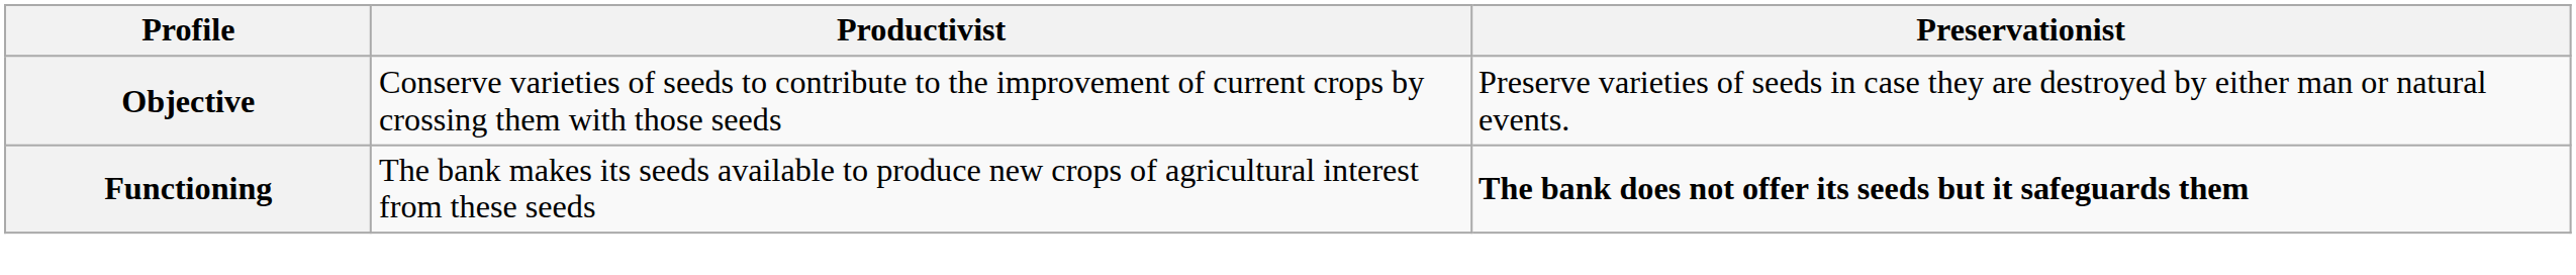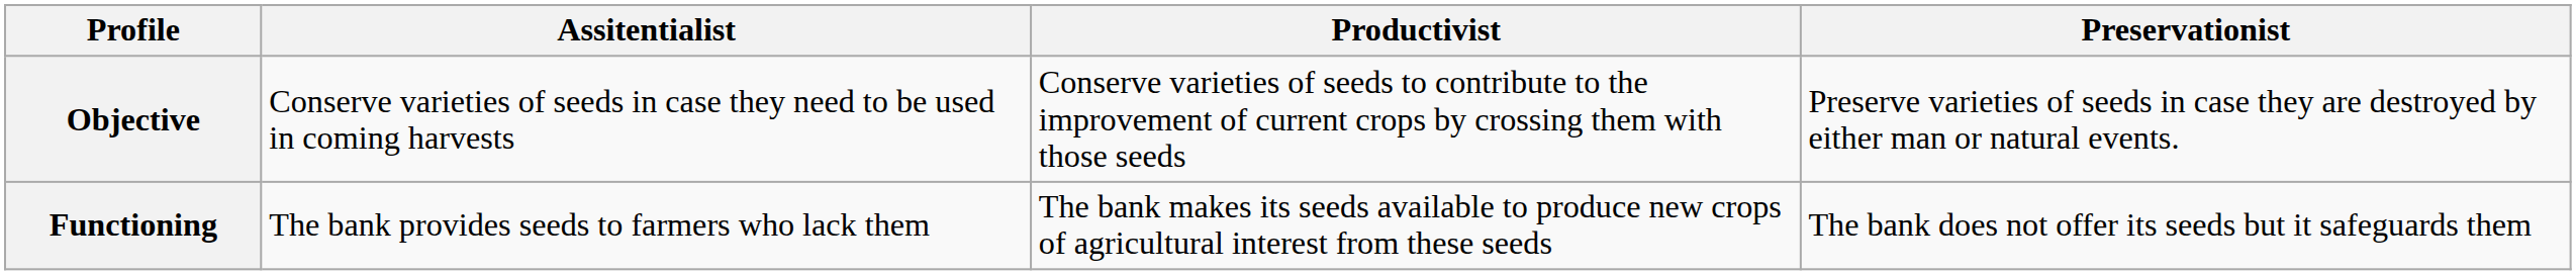 <table class="wikitable" width="100%">
 <tr>
 <th width="10%">Profile</th>
+<th width="30%">Assitentialist</th>
 <th width="30%">Productivist</th>
 <th width="30%">Preservationist</th>
 </tr>
 <tr>
 <th>Objective</th>
+<td>Conserve varieties of seeds in case they need to be used in coming harvests</td>
 <td>Conserve varieties of seeds to contribute to the improvement of current crops by crossing them with those seeds</td>
 <td>Preserve varieties of seeds in case they are destroyed by either man or natural events.</td>
 </tr>
 <tr>
 <th>Functioning</th>
+<td>The bank provides seeds to farmers who lack them</td>
 <td>The bank makes its seeds available to produce new crops of agricultural interest from these seeds</td>
-<td><strong>The bank does not offer its seeds but it safeguards them</strong></td>
+<td>The bank does not offer its seeds but it safeguards them</td>
 </tr>
 </table>
